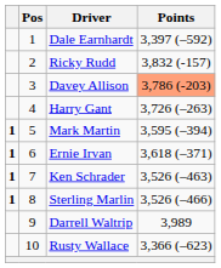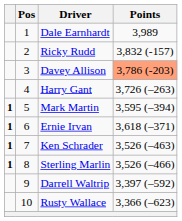 <table class="wikitable" style="font-size: 95%;">
 <tr>
 <th></th>
 <th>Pos</th>
 <th>Driver</th>
 <th>Points</th>
 </tr>
 <tr>
 <td align="left"></td>
 <td style="text-align:center;">1</td>
 <td><a href='#'>Dale Earnhardt</a></td>
-<td style="text-align:center;">3,397 (–592)</td>
+<td style="text-align:center;">3,989</td>
 </tr>
 <tr>
 <td align="left"></td>
 <td style="text-align:center;">2</td>
 <td><a href='#'>Ricky Rudd</a></td>
 <td style="text-align:center;">3,832 (-157)</td>
 </tr>
 <tr>
 <td align="left"></td>
 <td style="text-align:center;">3</td>
 <td><a href='#'>Davey Allison</a></td>
 <td style="background: lightsalmon; text-align:center;">3,786 (-203)</td>
 </tr>
 <tr>
 <td align="left"></td>
 <td style="text-align:center;">4</td>
 <td><a href='#'>Harry Gant</a></td>
 <td style="text-align:center;">3,726 (–263)</td>
 </tr>
 <tr>
 <td align="left">  <strong>1</strong></td>
 <td style="text-align:center;">5</td>
 <td><a href='#'>Mark Martin</a></td>
 <td style="text-align:center;">3,595 (–394)</td>
 </tr>
 <tr>
 <td align="left">  <strong>1</strong></td>
 <td style="text-align:center;">6</td>
 <td><a href='#'>Ernie Irvan</a></td>
 <td style="text-align:center;">3,618 (–371)</td>
 </tr>
 <tr>
 <td align="left">  <strong>1</strong></td>
 <td style="text-align:center;">7</td>
 <td><a href='#'>Ken Schrader</a></td>
 <td style="text-align:center;">3,526 (–463)</td>
 </tr>
 <tr>
 <td align="left">  <strong>1</strong></td>
 <td style="text-align:center;">8</td>
 <td><a href='#'>Sterling Marlin</a></td>
 <td style="text-align:center;">3,526 (–466)</td>
 </tr>
 <tr>
 <td align="left"></td>
 <td style="text-align:center;">9</td>
 <td><a href='#'>Darrell Waltrip</a></td>
-<td style="text-align:center;">3,989</td>
+<td style="text-align:center;">3,397 (–592)</td>
 </tr>
 <tr>
 <td align="left"></td>
 <td style="text-align:center;">10</td>
 <td><a href='#'>Rusty Wallace</a></td>
 <td style="text-align:center;">3,366 (–623)</td>
 </tr>
 <tr class="sortbottom">
 <th colspan="9"></th>
 </tr>
 </table>
